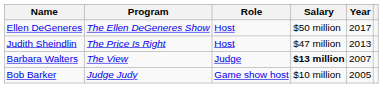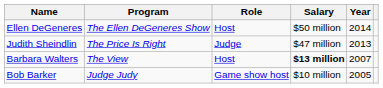 <table class="sortable wikitable">
 <tr style="text-align:center; background:#d6d6d6;">
 <th>Name</th>
 <th>Program</th>
 <th>Role</th>
 <th>Salary</th>
 <th>Year</th>
 <th></th>
 </tr>
 <tr>
 <td><a href='#'>Ellen DeGeneres</a></td>
 <td><em><a href='#'>The Ellen DeGeneres Show</a></em></td>
 <td><a href='#'>Host</a></td>
 <td>$50 million</td>
-<td>2017</td>
+<td>2014</td>
 <td align="center"></td>
 </tr>
 <tr>
 <td><a href='#'>Judith Sheindlin</a></td>
 <td><em><a href='#'>The Price Is Right</a></em></td>
-<td><a href='#'>Host</a></td>
+<td><a href='#'>Judge</a></td>
 <td>$47 million</td>
 <td>2013</td>
 <td align="center"></td>
 </tr>
 <tr>
 <td><a href='#'>Barbara Walters</a></td>
 <td><em><a href='#'>The View</a></em></td>
-<td><a href='#'>Judge</a></td>
+<td><a href='#'>Host</a></td>
 <td><strong>$13 million</strong></td>
 <td>2007</td>
 <td align="center"></td>
 </tr>
 <tr>
 <td><a href='#'>Bob Barker</a></td>
 <td><em><a href='#'>Judge Judy</a></em></td>
 <td><a href='#'>Game show host</a></td>
 <td>$10 million</td>
 <td>2005</td>
 <td align="center"></td>
 </tr>
 </table>
